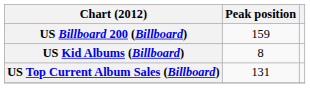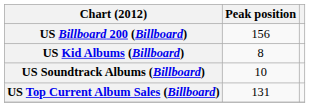 <table class="wikitable sortable plainrowheaders" style="text-align:center">
 <tr>
 <th scope="col">Chart (2012)</th>
 <th scope="col">Peak position</th>
 <th scope="col" class="unsortable"></th>
 </tr>
 <tr>
 <th scope="row">US <a href='#'><em>Billboard</em> 200</a> (<em><a href='#'>Billboard</a></em>)</th>
-<td>159</td>
+<td>156</td>
 <td style="text-align:center;"></td>
 </tr>
 <tr>
 <th scope="row">US <a href='#'>Kid Albums</a> (<em><a href='#'>Billboard</a></em>)</th>
 <td>8</td>
+<td style="text-align:center;"></td>
+</tr>
+<tr>
+<th scope="row">US Soundtrack Albums (<em><a href='#'>Billboard</a></em>)</th>
+<td>10</td>
 <td style="text-align:center;"></td>
 </tr>
 <tr>
 <th scope="row">US <a href='#'>Top Current Album Sales</a> (<em><a href='#'>Billboard</a></em>)</th>
 <td>131</td>
 <td style="text-align:center;"></td>
 </tr>
 <tr>
 </tr>
 </table>
